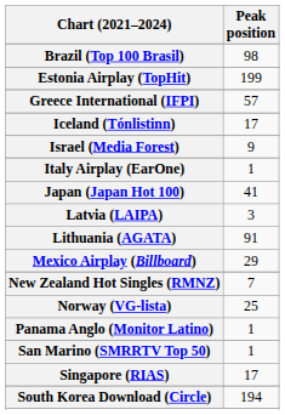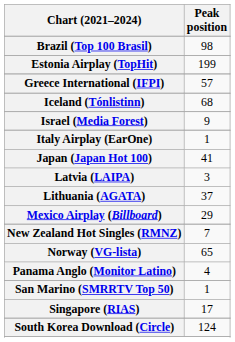 <table class="wikitable sortable plainrowheaders" style="text-align:center">
 <tr>
 <th scope="col">Chart (2021–2024)</th>
 <th scope="col">Peak<br>position</th>
 </tr>
 <tr>
 </tr>
 <tr>
 </tr>
 <tr>
 </tr>
 <tr>
 </tr>
 <tr>
 </tr>
 <tr>
 <th scope="row">Brazil (<a href='#'>Top 100 Brasil</a>)</th>
 <td>98</td>
 </tr>
 <tr>
 </tr>
 <tr>
 </tr>
 <tr>
 </tr>
 <tr>
 </tr>
 <tr>
 </tr>
 <tr>
 </tr>
 <tr>
 </tr>
 <tr>
 <th scope="row">Estonia Airplay (<a href='#'>TopHit</a>)</th>
 <td>199</td>
 </tr>
 <tr>
 </tr>
 <tr>
 </tr>
 <tr>
 </tr>
 <tr>
 <th scope="row">Greece International (<a href='#'>IFPI</a>)</th>
 <td>57</td>
 </tr>
 <tr>
 </tr>
 <tr>
 </tr>
 <tr>
 </tr>
 <tr>
 <th scope="row">Iceland (<a href='#'>Tónlistinn</a>)</th>
-<td>17</td>
+<td>68</td>
 </tr>
 <tr>
 </tr>
 <tr>
 <th scope="row">Israel (<a href='#'>Media Forest</a>)</th>
 <td>9</td>
 </tr>
 <tr>
 </tr>
 <tr>
 <th scope="row">Italy Airplay (EarOne)</th>
 <td>1</td>
 </tr>
 <tr>
 <th scope="row">Japan (<a href='#'>Japan Hot 100</a>)</th>
 <td>41</td>
 </tr>
 <tr>
 <th scope="row">Latvia (<a href='#'>LAIPA</a>)</th>
 <td>3</td>
 </tr>
 <tr>
 <th scope="row">Lithuania (<a href='#'>AGATA</a>)</th>
-<td>91</td>
+<td>37</td>
 </tr>
 <tr>
 <th scope="row"><a href='#'>Mexico Airplay</a> (<em><a href='#'>Billboard</a></em>)</th>
 <td>29</td>
 </tr>
 <tr>
 </tr>
 <tr>
 </tr>
 <tr>
 <th scope="row">New Zealand Hot Singles (<a href='#'>RMNZ</a>)</th>
 <td>7</td>
 </tr>
 <tr>
 <th scope="row">Norway (<a href='#'>VG-lista</a>)</th>
-<td>25</td>
+<td>65</td>
 </tr>
 <tr>
 <th scope="row">Panama Anglo (<a href='#'>Monitor Latino</a>)</th>
-<td>1</td>
+<td>4</td>
 </tr>
 <tr>
 </tr>
 <tr>
 </tr>
 <tr>
 <th scope="row">San Marino (<a href='#'>SMRRTV Top 50</a>)</th>
 <td>1</td>
 </tr>
 <tr>
 <th scope="row">Singapore (<a href='#'>RIAS</a>)</th>
 <td>17</td>
 </tr>
 <tr>
 </tr>
 <tr>
 </tr>
 <tr>
 <th scope="row">South Korea Download (<a href='#'>Circle</a>)</th>
-<td>194</td>
+<td>124</td>
 </tr>
 <tr>
 </tr>
 <tr>
 </tr>
 <tr>
 </tr>
 <tr>
 </tr>
 <tr>
 </tr>
 <tr>
 </tr>
 <tr>
 </tr>
 <tr>
 </tr>
 <tr>
 </tr>
 <tr>
 </tr>
 </table>
